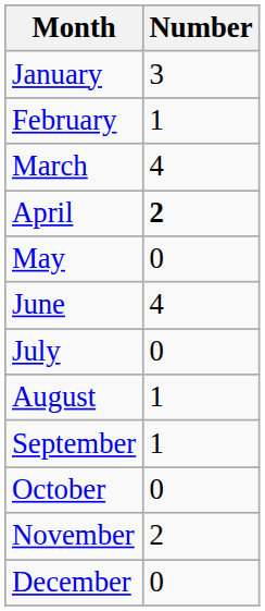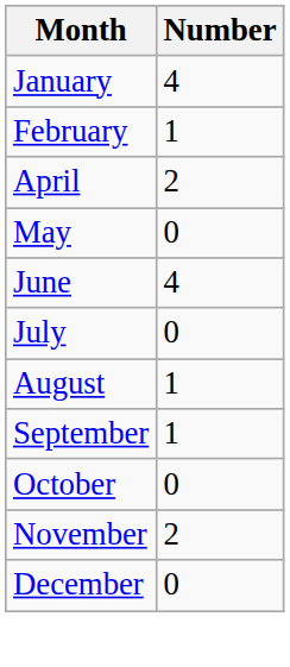 <table class="wikitable sortable col2center">
 <tr>
 <th class="unsortable">Month</th>
 <th>Number</th>
 </tr>
 <tr>
 <td><a href='#'>January</a></td>
-<td>3</td>
+<td>4</td>
 </tr>
 <tr>
 <td><a href='#'>February</a></td>
 <td>1</td>
 </tr>
 <tr>
-<td><a href='#'>March</a></td>
-<td>4</td>
-</tr>
-<tr>
 <td><a href='#'>April</a></td>
-<td><strong>2</strong></td>
+<td>2</td>
 </tr>
 <tr>
 <td><a href='#'>May</a></td>
 <td>0</td>
 </tr>
 <tr>
 <td><a href='#'>June</a></td>
 <td>4</td>
 </tr>
 <tr>
 <td><a href='#'>July</a></td>
 <td>0</td>
 </tr>
 <tr>
 <td><a href='#'>August</a></td>
 <td>1</td>
 </tr>
 <tr>
 <td><a href='#'>September</a></td>
 <td>1</td>
 </tr>
 <tr>
 <td><a href='#'>October</a></td>
 <td>0</td>
 </tr>
 <tr>
 <td><a href='#'>November</a></td>
 <td>2</td>
 </tr>
 <tr>
 <td><a href='#'>December</a></td>
 <td>0</td>
 </tr>
 </table>
